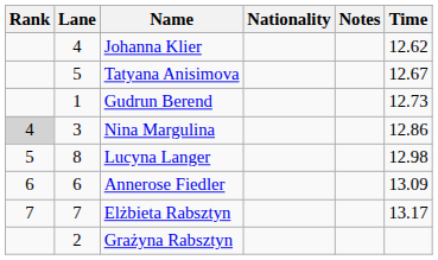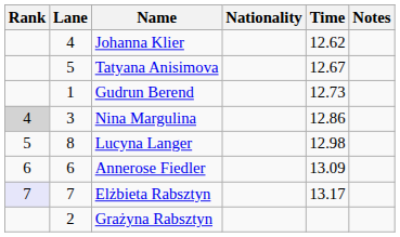 <table class="wikitable sortable" style="text-align:center">
 <tr>
 <th>Rank</th>
 <th>Lane</th>
 <th>Name</th>
 <th>Nationality</th>
+<th>Time</th>
 <th>Notes</th>
-<th>Time</th>
 </tr>
 <tr>
 <td></td>
 <td>4</td>
 <td align=left><a href='#'>Johanna Klier</a></td>
 <td align=left></td>
+<td>12.62</td>
 <td></td>
-<td>12.62</td>
 </tr>
 <tr>
 <td></td>
 <td>5</td>
 <td align=left><a href='#'>Tatyana Anisimova</a></td>
 <td align=left></td>
+<td>12.67</td>
 <td></td>
-<td>12.67</td>
 </tr>
 <tr>
 <td></td>
 <td>1</td>
 <td align=left><a href='#'>Gudrun Berend</a></td>
 <td align=left></td>
+<td>12.73</td>
 <td></td>
-<td>12.73</td>
 </tr>
 <tr>
 <td style="background: lightgrey;">4</td>
 <td>3</td>
 <td align=left><a href='#'>Nina Margulina</a></td>
 <td align=left></td>
+<td>12.86</td>
 <td></td>
-<td>12.86</td>
 </tr>
 <tr>
 <td>5</td>
 <td>8</td>
 <td align=left><a href='#'>Lucyna Langer</a></td>
 <td align=left></td>
+<td>12.98</td>
 <td></td>
-<td>12.98</td>
 </tr>
 <tr>
 <td>6</td>
 <td>6</td>
 <td align=left><a href='#'>Annerose Fiedler</a></td>
 <td align=left></td>
+<td>13.09</td>
 <td></td>
-<td>13.09</td>
 </tr>
 <tr>
-<td>7</td>
+<td style="background: lavender;">7</td>
 <td>7</td>
 <td align=left><a href='#'>Elżbieta Rabsztyn</a></td>
 <td align=left></td>
+<td>13.17</td>
 <td></td>
-<td>13.17</td>
 </tr>
 <tr>
 <td></td>
 <td>2</td>
 <td align=left><a href='#'>Grażyna Rabsztyn</a></td>
 <td align=left></td>
 <td></td>
 <td></td>
 </tr>
 </table>
